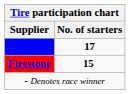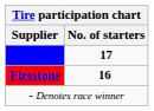 <table class="wikitable">
 <tr>
 <th colspan=2><a href='#'>Tire</a> participation chart</th>
 </tr>
 <tr>
 <th>Supplier</th>
 <th>No. of starters</th>
 </tr>
 <tr>
 <td align="center" style="background:blue;"><strong><a href='#'><span>Goodyear</span></a></strong></td>
 <td align="center"><strong>17</strong></td>
 </tr>
 <tr>
 <td align="center" style="background:red;"><strong><a href='#'><span>Firestone</span></a></strong></td>
-<td align="center"><strong>15</strong> </td>
+<td align="center"><strong>16</strong> </td>
 </tr>
 <tr>
 <td colspan=2 align=center> - <em><small>Denotes race winner</small></em></td>
 </tr>
 </table>
